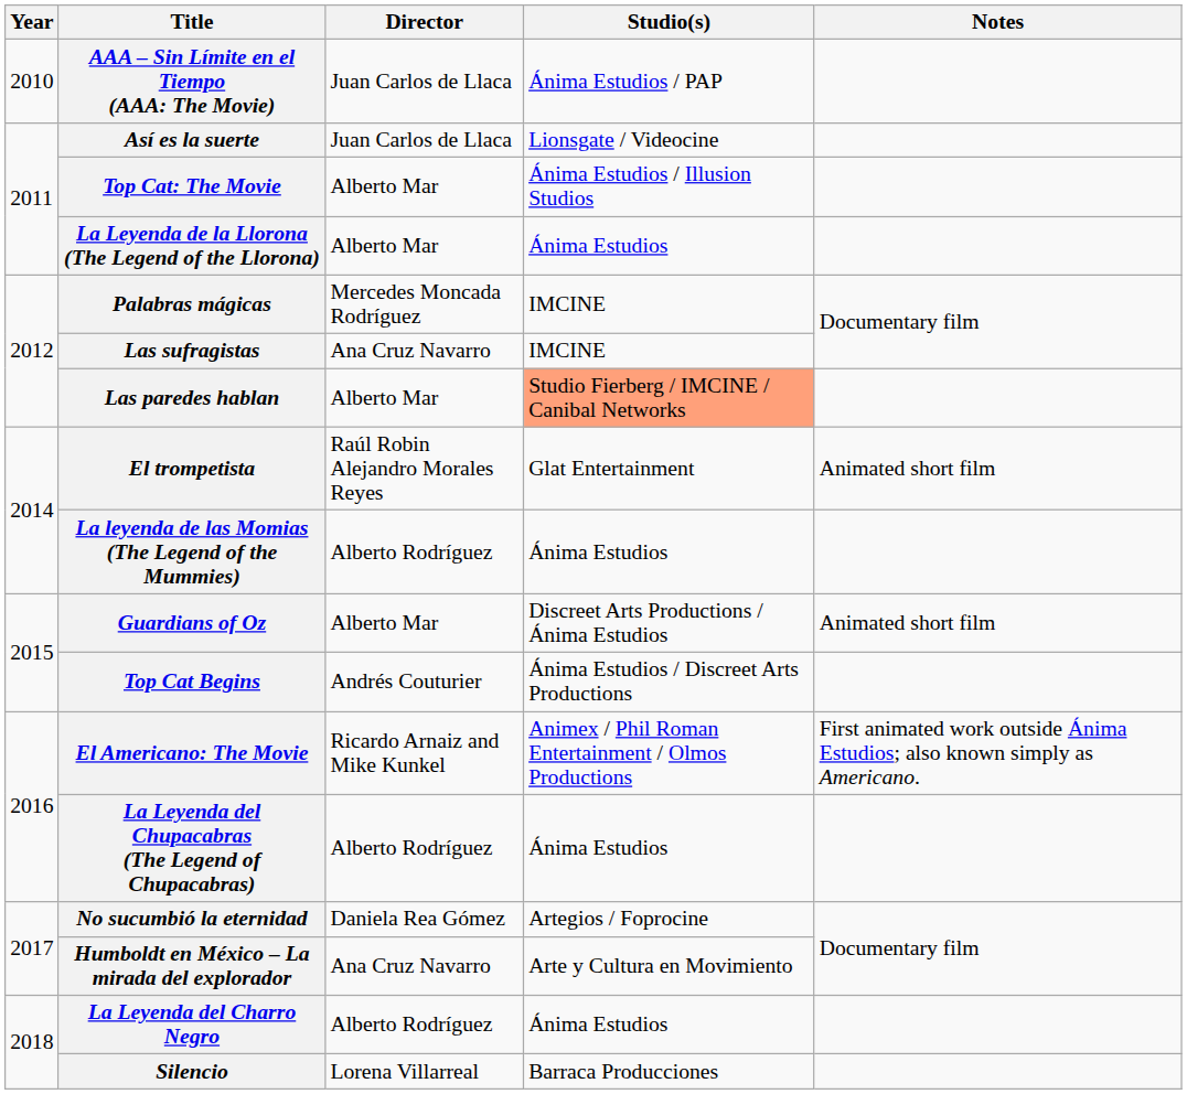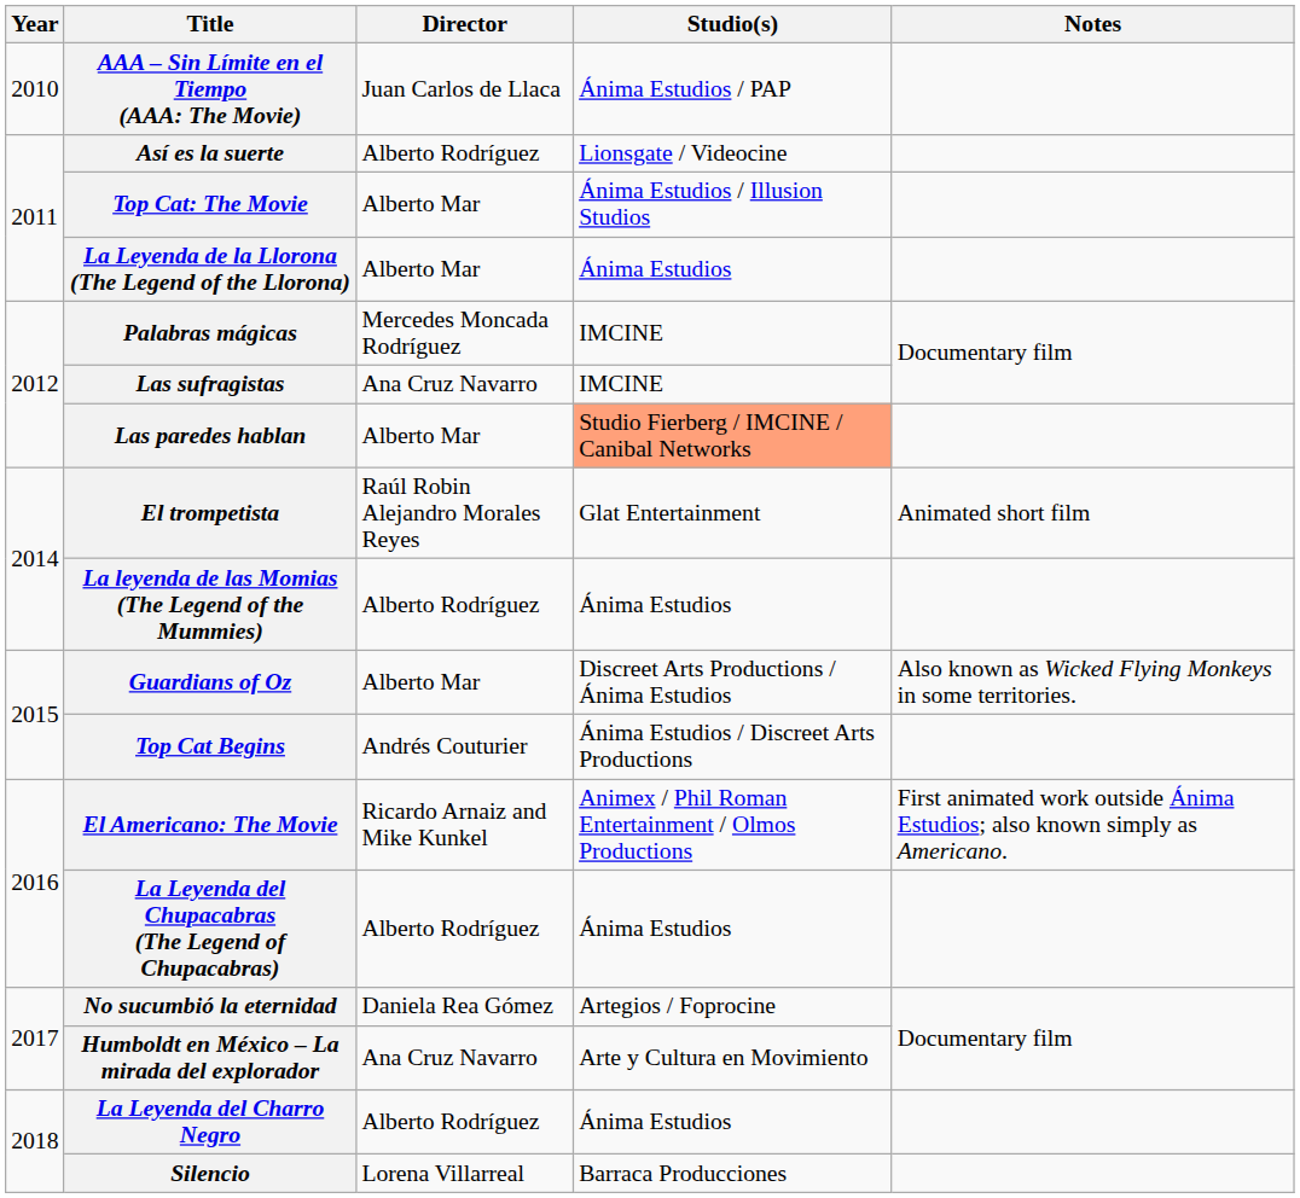 <table class="wikitable sortable">
 <tr>
 <th>Year</th>
 <th>Title</th>
 <th>Director</th>
 <th>Studio(s)</th>
 <th>Notes</th>
 </tr>
 <tr>
 <td>2010</td>
 <th><em><a href='#'>AAA – Sin Límite en el Tiempo</a><br>(AAA: The Movie)</em></th>
 <td>Juan Carlos de Llaca</td>
 <td><a href='#'>Ánima Estudios</a> / PAP</td>
 <td></td>
 </tr>
 <tr>
 <td rowspan="3">2011</td>
 <th><em>Así es la suerte</em></th>
-<td>Juan Carlos de Llaca</td>
+<td>Alberto Rodríguez</td>
 <td><a href='#'>Lionsgate</a> / Videocine</td>
 <td></td>
 </tr>
 <tr>
 <th><em><a href='#'>Top Cat: The Movie</a></em></th>
 <td>Alberto Mar</td>
 <td><a href='#'>Ánima Estudios</a> / <a href='#'>Illusion Studios</a></td>
 <td></td>
 </tr>
 <tr>
 <th><em><a href='#'>La Leyenda de la Llorona</a><br>(The Legend of the Llorona)</em></th>
 <td>Alberto Mar</td>
 <td><a href='#'>Ánima Estudios</a></td>
 <td></td>
 </tr>
 <tr>
 <td rowspan="3">2012</td>
 <th><em>Palabras mágicas</em></th>
 <td>Mercedes Moncada Rodríguez</td>
 <td>IMCINE</td>
 <td rowspan="2">Documentary film</td>
 </tr>
 <tr>
 <th><em>Las sufragistas</em></th>
 <td>Ana Cruz Navarro</td>
 <td>IMCINE</td>
 </tr>
 <tr>
 <th><em>Las paredes hablan</em></th>
 <td>Alberto Mar</td>
 <td style="background: lightsalmon;">Studio Fierberg / IMCINE / Canibal Networks</td>
 <td></td>
 </tr>
 <tr>
 <td rowspan="2">2014</td>
 <th><em>El trompetista</em></th>
 <td>Raúl Robin Alejandro Morales Reyes</td>
 <td>Glat Entertainment</td>
 <td>Animated short film</td>
 </tr>
 <tr>
 <th><em><a href='#'>La leyenda de las Momias</a><br>(The Legend of the Mummies)</em></th>
 <td>Alberto Rodríguez</td>
 <td>Ánima Estudios</td>
 <td></td>
 </tr>
 <tr>
 <td rowspan="2">2015</td>
 <th><em><a href='#'>Guardians of Oz</a></em></th>
 <td>Alberto Mar</td>
 <td>Discreet Arts Productions / Ánima Estudios</td>
-<td>Animated short film</td>
+<td>Also known as <em>Wicked Flying Monkeys</em> in some territories.</td>
 </tr>
 <tr>
 <th><em><a href='#'>Top Cat Begins</a></em></th>
 <td>Andrés Couturier</td>
 <td>Ánima Estudios / Discreet Arts Productions</td>
 <td></td>
 </tr>
 <tr>
 <td rowspan="2">2016</td>
 <th><em><a href='#'>El Americano: The Movie</a></em></th>
 <td>Ricardo Arnaiz and Mike Kunkel</td>
 <td><a href='#'>Animex</a> / <a href='#'>Phil Roman Entertainment</a> / <a href='#'>Olmos Productions</a></td>
 <td>First animated work outside <a href='#'>Ánima Estudios</a>; also known simply as <em>Americano</em>.</td>
 </tr>
 <tr>
 <th><em><a href='#'>La Leyenda del Chupacabras</a><br>(The Legend of Chupacabras)</em></th>
 <td>Alberto Rodríguez</td>
 <td>Ánima Estudios</td>
 <td></td>
 </tr>
 <tr>
 <td rowspan="2">2017</td>
 <th><em>No sucumbió la eternidad</em></th>
 <td>Daniela Rea Gómez</td>
 <td>Artegios / Foprocine</td>
 <td rowspan="2">Documentary film</td>
 </tr>
 <tr>
 <th><em>Humboldt en México – La mirada del explorador</em></th>
 <td>Ana Cruz Navarro</td>
 <td>Arte y Cultura en Movimiento</td>
 </tr>
 <tr>
 <td rowspan="2">2018</td>
 <th><em><a href='#'>La Leyenda del Charro Negro</a></em></th>
 <td>Alberto Rodríguez</td>
 <td>Ánima Estudios</td>
 <td></td>
 </tr>
 <tr>
 <th><em>Silencio</em></th>
 <td>Lorena Villarreal</td>
 <td>Barraca Producciones</td>
 <td></td>
 </tr>
 </table>
